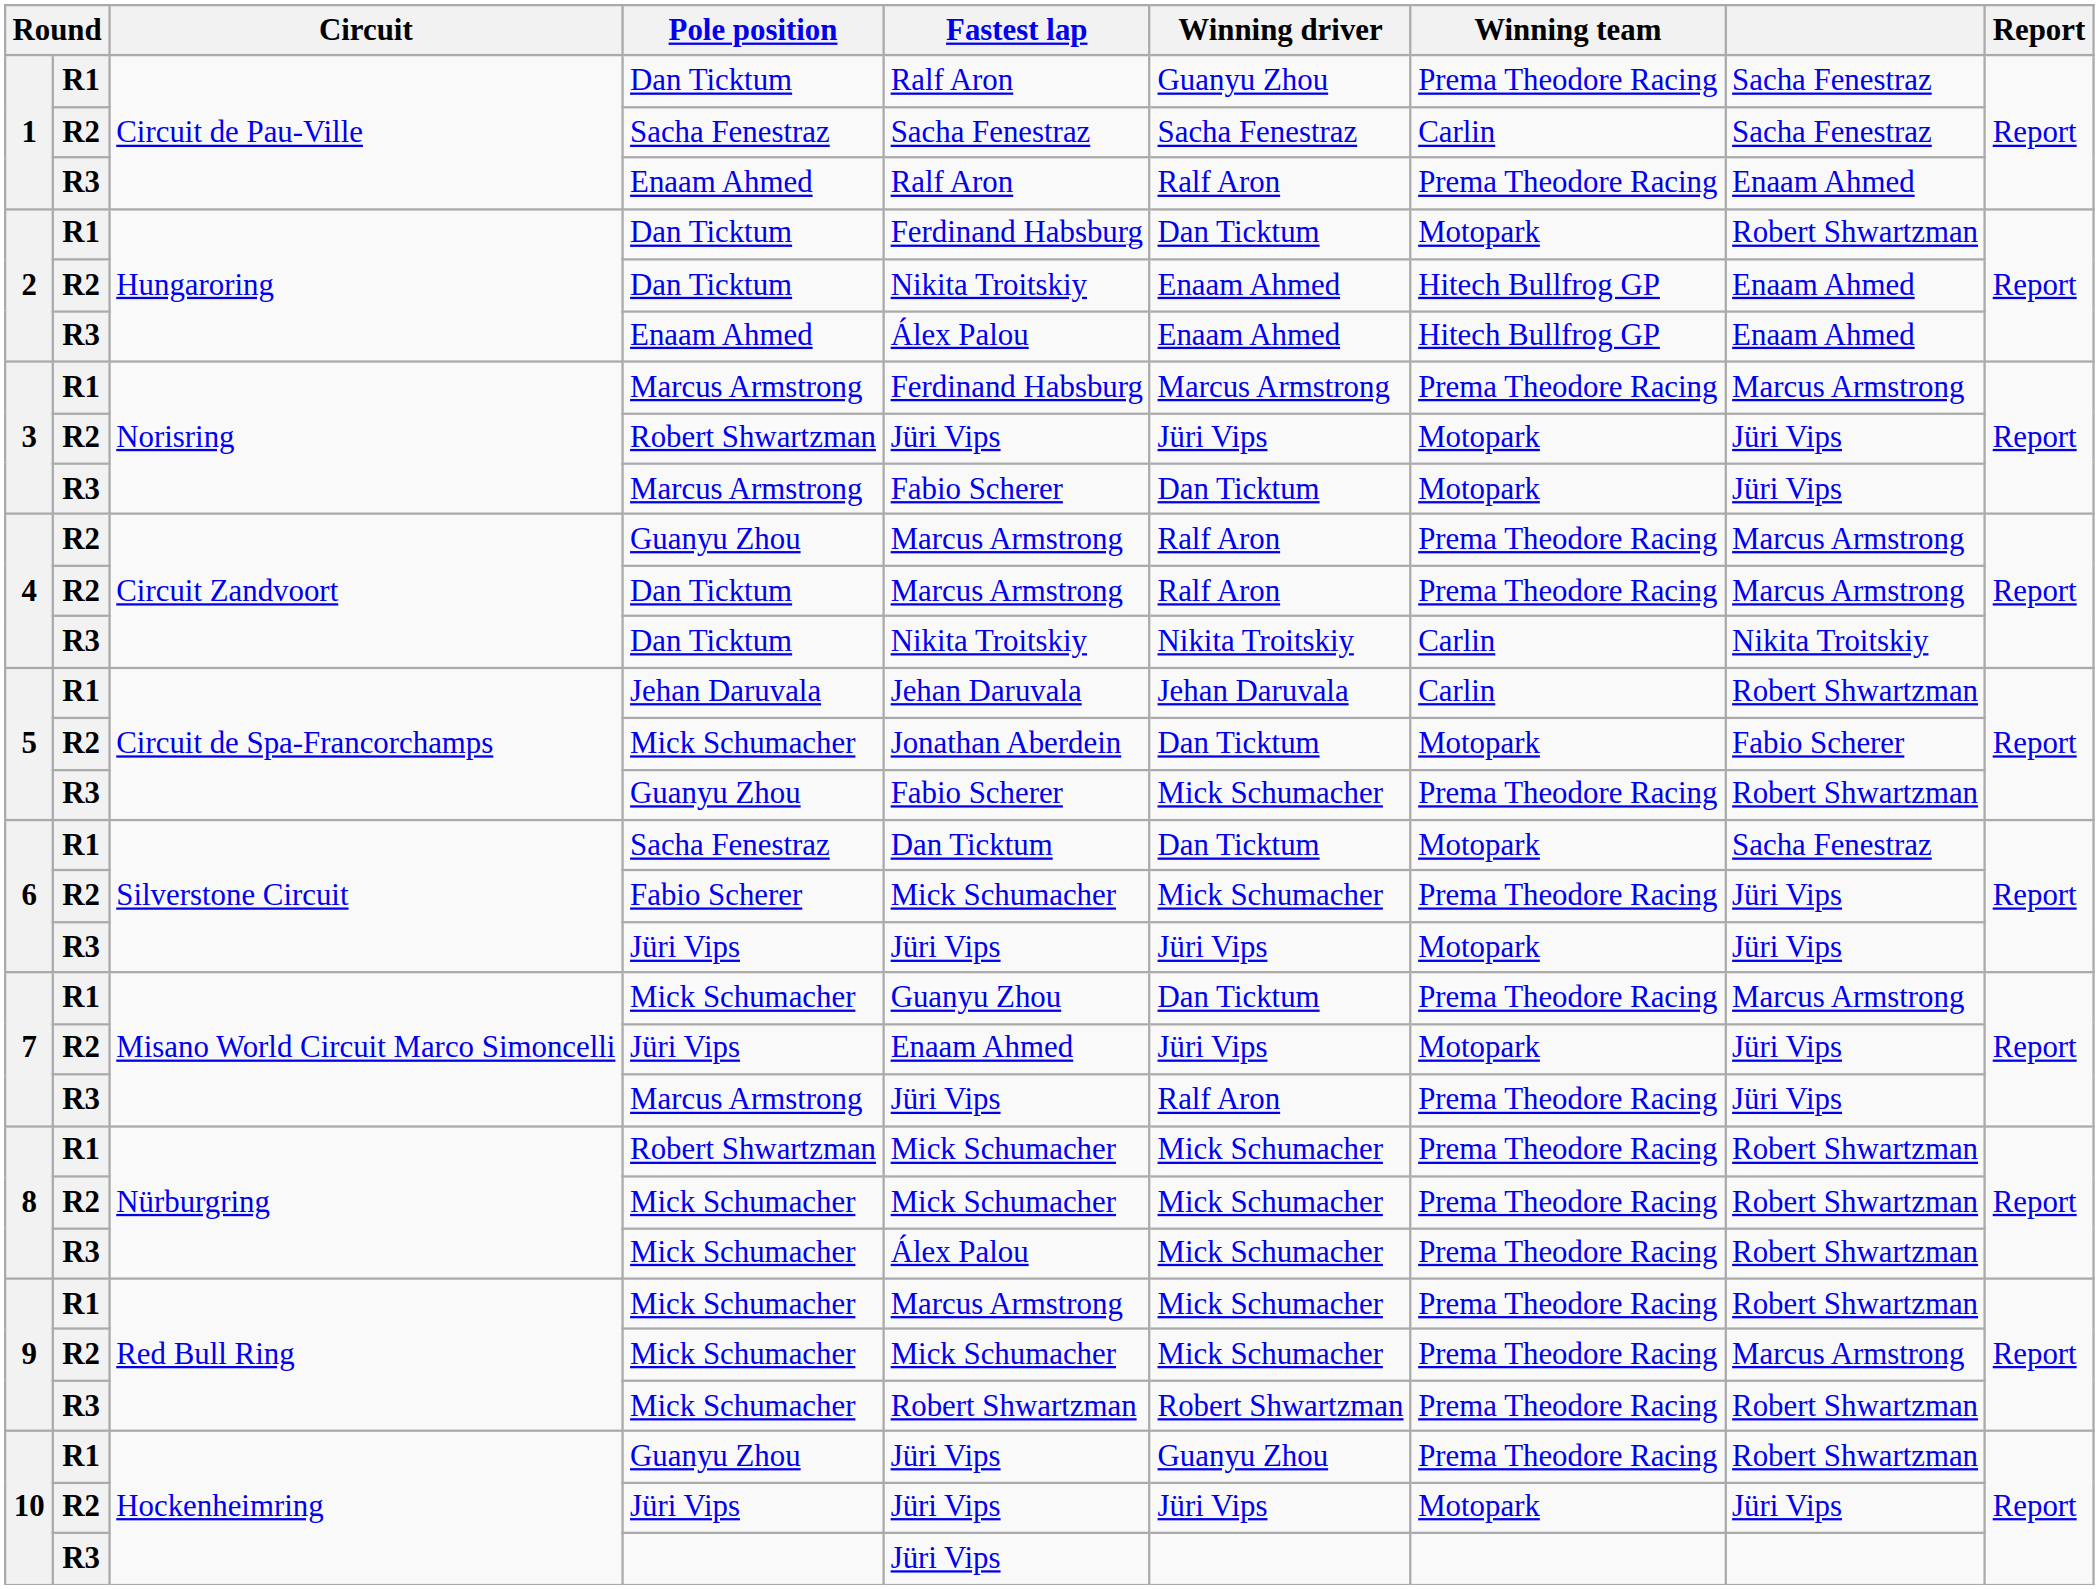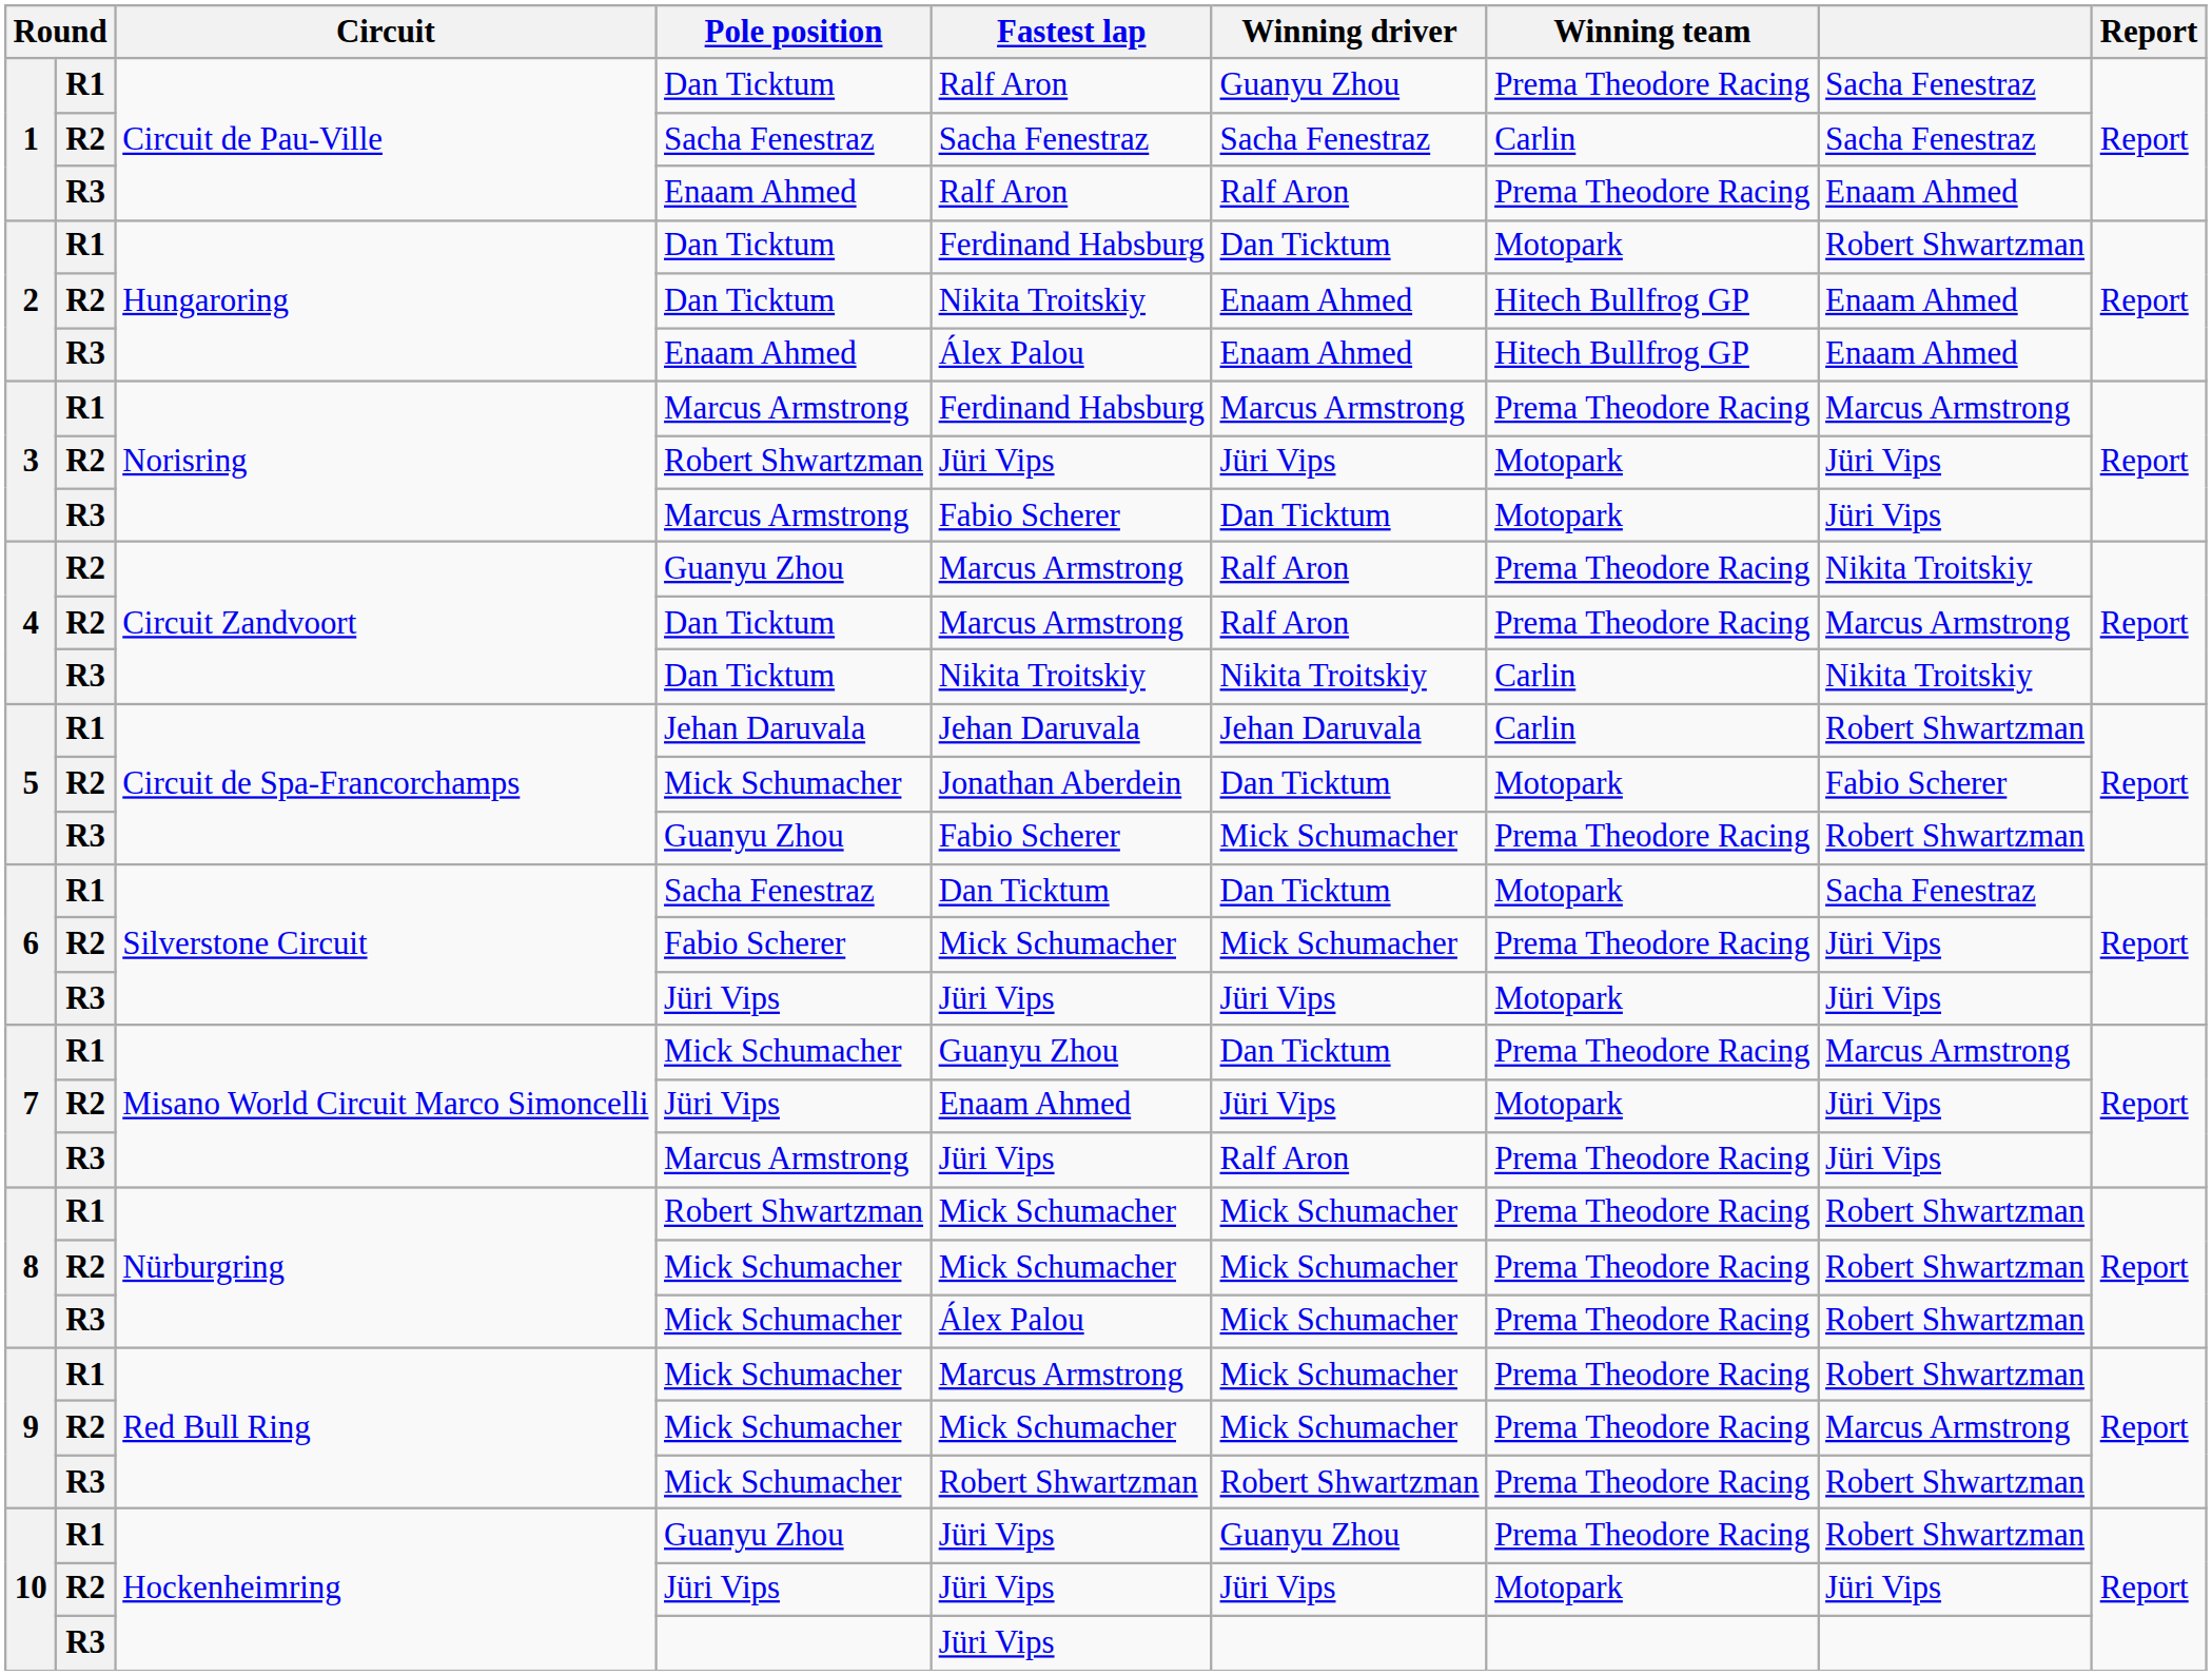 <table class="wikitable" style="font-size: 85%;">
 <tr>
 <th colspan="2">Round</th>
 <th>Circuit</th>
 <th><a href='#'>Pole position</a></th>
 <th><a href='#'>Fastest lap</a></th>
 <th>Winning driver</th>
 <th>Winning team</th>
 <th></th>
 <th>Report</th>
 </tr>
 <tr>
 <th rowspan=3>1</th>
 <th>R1</th>
 <td rowspan=3> <a href='#'>Circuit de Pau-Ville</a></td>
 <td> <a href='#'>Dan Ticktum</a></td>
 <td> <a href='#'>Ralf Aron</a></td>
 <td> <a href='#'>Guanyu Zhou</a></td>
 <td> <a href='#'>Prema Theodore Racing</a></td>
 <td> <a href='#'>Sacha Fenestraz</a></td>
 <td rowspan="3"><a href='#'>Report</a></td>
 </tr>
 <tr>
 <th>R2</th>
 <td> <a href='#'>Sacha Fenestraz</a></td>
 <td> <a href='#'>Sacha Fenestraz</a></td>
 <td> <a href='#'>Sacha Fenestraz</a></td>
 <td> <a href='#'>Carlin</a></td>
 <td> <a href='#'>Sacha Fenestraz</a></td>
 </tr>
 <tr>
 <th>R3</th>
 <td> <a href='#'>Enaam Ahmed</a></td>
 <td> <a href='#'>Ralf Aron</a></td>
 <td> <a href='#'>Ralf Aron</a></td>
 <td nowrap> <a href='#'>Prema Theodore Racing</a></td>
 <td> <a href='#'>Enaam Ahmed</a></td>
 </tr>
 <tr>
 <th rowspan=3>2</th>
 <th>R1</th>
 <td rowspan=3> <a href='#'>Hungaroring</a></td>
 <td> <a href='#'>Dan Ticktum</a></td>
 <td nowrap> <a href='#'>Ferdinand Habsburg</a></td>
 <td> <a href='#'>Dan Ticktum</a></td>
 <td> <a href='#'>Motopark</a></td>
 <td> <a href='#'>Robert Shwartzman</a></td>
 <td rowspan="3"><a href='#'>Report</a></td>
 </tr>
 <tr>
 <th>R2</th>
 <td> <a href='#'>Dan Ticktum</a></td>
 <td> <a href='#'>Nikita Troitskiy</a></td>
 <td> <a href='#'>Enaam Ahmed</a></td>
 <td> <a href='#'>Hitech Bullfrog GP</a></td>
 <td> <a href='#'>Enaam Ahmed</a></td>
 </tr>
 <tr>
 <th>R3</th>
 <td> <a href='#'>Enaam Ahmed</a></td>
 <td> <a href='#'>Álex Palou</a></td>
 <td> <a href='#'>Enaam Ahmed</a></td>
 <td> <a href='#'>Hitech Bullfrog GP</a></td>
 <td> <a href='#'>Enaam Ahmed</a></td>
 </tr>
 <tr>
 <th rowspan=3>3</th>
 <th>R1</th>
 <td rowspan=3> <a href='#'>Norisring</a></td>
 <td> <a href='#'>Marcus Armstrong</a></td>
 <td> <a href='#'>Ferdinand Habsburg</a></td>
 <td> <a href='#'>Marcus Armstrong</a></td>
 <td> <a href='#'>Prema Theodore Racing</a></td>
 <td> <a href='#'>Marcus Armstrong</a></td>
 <td rowspan="3"><a href='#'>Report</a></td>
 </tr>
 <tr>
 <th>R2</th>
 <td> <a href='#'>Robert Shwartzman</a></td>
 <td> <a href='#'>Jüri Vips</a></td>
 <td> <a href='#'>Jüri Vips</a></td>
 <td> <a href='#'>Motopark</a></td>
 <td> <a href='#'>Jüri Vips</a></td>
 </tr>
 <tr>
 <th>R3</th>
 <td> <a href='#'>Marcus Armstrong</a></td>
 <td> <a href='#'>Fabio Scherer</a></td>
 <td> <a href='#'>Dan Ticktum</a></td>
 <td> <a href='#'>Motopark</a></td>
 <td> <a href='#'>Jüri Vips</a></td>
 </tr>
 <tr>
 <th rowspan=3>4</th>
 <th>R2</th>
 <td rowspan=3> <a href='#'>Circuit Zandvoort</a></td>
 <td> <a href='#'>Guanyu Zhou</a></td>
 <td> <a href='#'>Marcus Armstrong</a></td>
 <td> <a href='#'>Ralf Aron</a></td>
 <td> <a href='#'>Prema Theodore Racing</a></td>
-<td> <a href='#'>Marcus Armstrong</a></td>
+<td> <a href='#'>Nikita Troitskiy</a></td>
 <td rowspan="3"><a href='#'>Report</a></td>
 </tr>
 <tr>
 <th>R2</th>
 <td> <a href='#'>Dan Ticktum</a></td>
 <td> <a href='#'>Marcus Armstrong</a></td>
 <td> <a href='#'>Ralf Aron</a></td>
 <td> <a href='#'>Prema Theodore Racing</a></td>
 <td> <a href='#'>Marcus Armstrong</a></td>
 </tr>
 <tr>
 <th>R3</th>
 <td> <a href='#'>Dan Ticktum</a></td>
 <td> <a href='#'>Nikita Troitskiy</a></td>
 <td> <a href='#'>Nikita Troitskiy</a></td>
 <td> <a href='#'>Carlin</a></td>
 <td> <a href='#'>Nikita Troitskiy</a></td>
 </tr>
 <tr>
 <th rowspan=3>5</th>
 <th>R1</th>
 <td rowspan=3> <a href='#'>Circuit de Spa-Francorchamps</a></td>
 <td> <a href='#'>Jehan Daruvala</a></td>
 <td> <a href='#'>Jehan Daruvala</a></td>
 <td> <a href='#'>Jehan Daruvala</a></td>
 <td> <a href='#'>Carlin</a></td>
 <td> <a href='#'>Robert Shwartzman</a></td>
 <td rowspan="3"><a href='#'>Report</a></td>
 </tr>
 <tr>
 <th>R2</th>
 <td> <a href='#'>Mick Schumacher</a></td>
 <td> <a href='#'>Jonathan Aberdein</a></td>
 <td> <a href='#'>Dan Ticktum</a></td>
 <td> <a href='#'>Motopark</a></td>
 <td> <a href='#'>Fabio Scherer</a></td>
 </tr>
 <tr>
 <th>R3</th>
 <td> <a href='#'>Guanyu Zhou</a></td>
 <td> <a href='#'>Fabio Scherer</a></td>
 <td> <a href='#'>Mick Schumacher</a></td>
 <td> <a href='#'>Prema Theodore Racing</a></td>
 <td> <a href='#'>Robert Shwartzman</a></td>
 </tr>
 <tr>
 <th rowspan=3>6</th>
 <th>R1</th>
 <td rowspan=3> <a href='#'>Silverstone Circuit</a></td>
 <td> <a href='#'>Sacha Fenestraz</a></td>
 <td> <a href='#'>Dan Ticktum</a></td>
 <td> <a href='#'>Dan Ticktum</a></td>
 <td> <a href='#'>Motopark</a></td>
 <td> <a href='#'>Sacha Fenestraz</a></td>
 <td rowspan="3"><a href='#'>Report</a></td>
 </tr>
 <tr>
 <th>R2</th>
 <td> <a href='#'>Fabio Scherer</a></td>
 <td> <a href='#'>Mick Schumacher</a></td>
 <td> <a href='#'>Mick Schumacher</a></td>
 <td> <a href='#'>Prema Theodore Racing</a></td>
 <td> <a href='#'>Jüri Vips</a></td>
 </tr>
 <tr>
 <th>R3</th>
 <td> <a href='#'>Jüri Vips</a></td>
 <td> <a href='#'>Jüri Vips</a></td>
 <td> <a href='#'>Jüri Vips</a></td>
 <td> <a href='#'>Motopark</a></td>
 <td> <a href='#'>Jüri Vips</a></td>
 </tr>
 <tr>
 <th rowspan=3>7</th>
 <th>R1</th>
 <td rowspan=3 nowrap> <a href='#'>Misano World Circuit Marco Simoncelli</a></td>
 <td> <a href='#'>Mick Schumacher</a></td>
 <td> <a href='#'>Guanyu Zhou</a></td>
 <td> <a href='#'>Dan Ticktum</a></td>
 <td> <a href='#'>Prema Theodore Racing</a></td>
 <td> <a href='#'>Marcus Armstrong</a></td>
 <td rowspan="3"><a href='#'>Report</a></td>
 </tr>
 <tr>
 <th>R2</th>
 <td> <a href='#'>Jüri Vips</a></td>
 <td> <a href='#'>Enaam Ahmed</a></td>
 <td> <a href='#'>Jüri Vips</a></td>
 <td> <a href='#'>Motopark</a></td>
 <td> <a href='#'>Jüri Vips</a></td>
 </tr>
 <tr>
 <th>R3</th>
 <td> <a href='#'>Marcus Armstrong</a></td>
 <td> <a href='#'>Jüri Vips</a></td>
 <td> <a href='#'>Ralf Aron</a></td>
 <td> <a href='#'>Prema Theodore Racing</a></td>
 <td> <a href='#'>Jüri Vips</a></td>
 </tr>
 <tr>
 <th rowspan=3>8</th>
 <th>R1</th>
 <td rowspan=3> <a href='#'>Nürburgring</a></td>
 <td> <a href='#'>Robert Shwartzman</a></td>
 <td> <a href='#'>Mick Schumacher</a></td>
 <td> <a href='#'>Mick Schumacher</a></td>
 <td> <a href='#'>Prema Theodore Racing</a></td>
 <td> <a href='#'>Robert Shwartzman</a></td>
 <td rowspan="3"><a href='#'>Report</a></td>
 </tr>
 <tr>
 <th>R2</th>
 <td> <a href='#'>Mick Schumacher</a></td>
 <td> <a href='#'>Mick Schumacher</a></td>
 <td> <a href='#'>Mick Schumacher</a></td>
 <td> <a href='#'>Prema Theodore Racing</a></td>
 <td> <a href='#'>Robert Shwartzman</a></td>
 </tr>
 <tr>
 <th>R3</th>
 <td> <a href='#'>Mick Schumacher</a></td>
 <td> <a href='#'>Álex Palou</a></td>
 <td> <a href='#'>Mick Schumacher</a></td>
 <td> <a href='#'>Prema Theodore Racing</a></td>
 <td> <a href='#'>Robert Shwartzman</a></td>
 </tr>
 <tr>
 <th rowspan=3>9</th>
 <th>R1</th>
 <td rowspan=3> <a href='#'>Red Bull Ring</a></td>
 <td> <a href='#'>Mick Schumacher</a></td>
 <td> <a href='#'>Marcus Armstrong</a></td>
 <td> <a href='#'>Mick Schumacher</a></td>
 <td> <a href='#'>Prema Theodore Racing</a></td>
 <td> <a href='#'>Robert Shwartzman</a></td>
 <td rowspan="3"><a href='#'>Report</a></td>
 </tr>
 <tr>
 <th>R2</th>
 <td> <a href='#'>Mick Schumacher</a></td>
 <td> <a href='#'>Mick Schumacher</a></td>
 <td> <a href='#'>Mick Schumacher</a></td>
 <td> <a href='#'>Prema Theodore Racing</a></td>
 <td> <a href='#'>Marcus Armstrong</a></td>
 </tr>
 <tr>
 <th>R3</th>
 <td> <a href='#'>Mick Schumacher</a></td>
 <td nowrap> <a href='#'>Robert Shwartzman</a></td>
 <td nowrap> <a href='#'>Robert Shwartzman</a></td>
 <td> <a href='#'>Prema Theodore Racing</a></td>
 <td> <a href='#'>Robert Shwartzman</a></td>
 </tr>
 <tr>
 <th rowspan=3>10</th>
 <th>R1</th>
 <td rowspan=3> <a href='#'>Hockenheimring</a></td>
 <td> <a href='#'>Guanyu Zhou</a></td>
 <td> <a href='#'>Jüri Vips</a></td>
 <td> <a href='#'>Guanyu Zhou</a></td>
 <td> <a href='#'>Prema Theodore Racing</a></td>
 <td> <a href='#'>Robert Shwartzman</a></td>
 <td rowspan="3"><a href='#'>Report</a></td>
 </tr>
 <tr>
 <th>R2</th>
 <td> <a href='#'>Jüri Vips</a></td>
 <td> <a href='#'>Jüri Vips</a></td>
 <td> <a href='#'>Jüri Vips</a></td>
 <td> <a href='#'>Motopark</a></td>
 <td> <a href='#'>Jüri Vips</a></td>
 </tr>
 <tr>
 <th>R3</th>
 <td></td>
 <td> <a href='#'>Jüri Vips</a></td>
 <td></td>
 <td></td>
 <td></td>
 </tr>
 </table>
